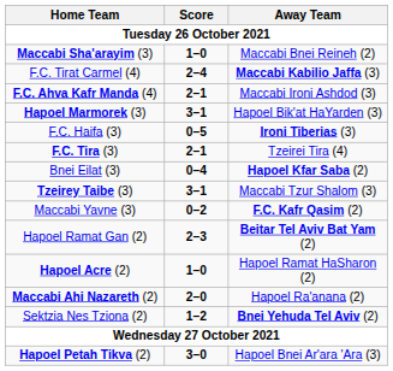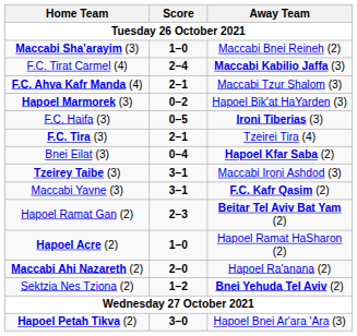 <table class="wikitable" style="text-align: center">
 <tr>
 <th width="200px">Home Team</th>
 <th width="75px">Score</th>
 <th width="200px">Away Team</th>
 </tr>
 <tr>
 <td colspan=4 bgcolor=White><strong>Tuesday 26 October 2021</strong></td>
 </tr>
 <tr>
 <td><strong><a href='#'>Maccabi Sha'arayim</a></strong> (3)</td>
 <td><strong>1–0</strong></td>
 <td><a href='#'>Maccabi Bnei Reineh</a> (2)</td>
 </tr>
 <tr>
 <td><a href='#'>F.C. Tirat Carmel</a> (4)</td>
 <td><strong>2–4</strong></td>
 <td><strong><a href='#'>Maccabi Kabilio Jaffa</a></strong> (3)</td>
 </tr>
 <tr>
 <td><strong><a href='#'>F.C. Ahva Kafr Manda</a></strong> (4)</td>
 <td><strong>2–1</strong></td>
-<td><a href='#'>Maccabi Ironi Ashdod</a> (3)</td>
+<td><a href='#'>Maccabi Tzur Shalom</a> (3)</td>
 </tr>
 <tr>
 <td><strong><a href='#'>Hapoel Marmorek</a></strong> (3)</td>
-<td><strong>3–1</strong></td>
+<td><strong>0–2</strong></td>
 <td><a href='#'>Hapoel Bik'at HaYarden</a> (3)</td>
 </tr>
 <tr>
 <td><a href='#'>F.C. Haifa</a> (3)</td>
 <td><strong>0–5</strong></td>
 <td><strong><a href='#'>Ironi Tiberias</a></strong> (3)</td>
 </tr>
 <tr>
 <td><strong><a href='#'>F.C. Tira</a></strong> (3)</td>
 <td><strong>2–1</strong></td>
 <td><a href='#'>Tzeirei Tira</a> (4)</td>
 </tr>
 <tr>
 <td><a href='#'>Bnei Eilat</a> (3)</td>
 <td><strong>0–4</strong></td>
 <td><strong><a href='#'>Hapoel Kfar Saba</a></strong> (2)</td>
 </tr>
 <tr>
 <td><strong><a href='#'>Tzeirey Taibe</a></strong> (3)</td>
 <td><strong>3–1</strong></td>
-<td><a href='#'>Maccabi Tzur Shalom</a> (3)</td>
+<td><a href='#'>Maccabi Ironi Ashdod</a> (3)</td>
 </tr>
 <tr>
 <td><a href='#'>Maccabi Yavne</a> (3)</td>
-<td><strong>0–2</strong></td>
+<td><strong>3–1</strong></td>
 <td><strong><a href='#'>F.C. Kafr Qasim</a></strong> (2)</td>
 </tr>
 <tr>
 <td><a href='#'>Hapoel Ramat Gan</a> (2)</td>
 <td><strong>2–3</strong></td>
 <td><strong><a href='#'>Beitar Tel Aviv Bat Yam</a></strong> (2)</td>
 </tr>
 <tr>
 <td><strong><a href='#'>Hapoel Acre</a></strong> (2)</td>
 <td><strong>1–0</strong></td>
 <td><a href='#'>Hapoel Ramat HaSharon</a> (2)</td>
 </tr>
 <tr>
 <td><strong><a href='#'>Maccabi Ahi Nazareth</a></strong> (2)</td>
 <td><strong>2–0</strong></td>
 <td><a href='#'>Hapoel Ra'anana</a> (2)</td>
 </tr>
 <tr>
 <td><a href='#'>Sektzia Nes Tziona</a> (2)</td>
 <td><strong>1–2</strong></td>
 <td><strong><a href='#'>Bnei Yehuda Tel Aviv</a></strong> (2)</td>
 </tr>
 <tr>
 <td colspan=4 bgcolor=White><strong>Wednesday 27 October 2021</strong></td>
 </tr>
 <tr>
 <td><strong><a href='#'>Hapoel Petah Tikva</a></strong> (2)</td>
 <td><strong>3–0</strong></td>
 <td><a href='#'>Hapoel Bnei Ar'ara 'Ara</a> (3)</td>
 </tr>
 </table>
